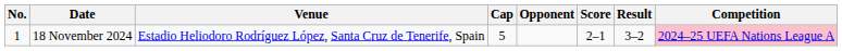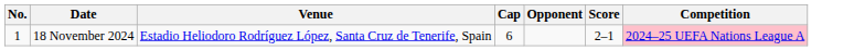 <table class="wikitable">
 <tr>
 <th scope="col">No.</th>
 <th scope="col">Date</th>
 <th scope="col">Venue</th>
 <th scope="col">Cap</th>
 <th scope="col">Opponent</th>
 <th scope="col">Score</th>
-<th scope="col">Result</th>
 <th scope="col">Competition</th>
 </tr>
 <tr>
 <td align="center">1</td>
 <td>18 November 2024</td>
 <td><a href='#'>Estadio Heliodoro Rodríguez López</a>, <a href='#'>Santa Cruz de Tenerife</a>, Spain</td>
-<td align="center">5</td>
+<td align="center">6</td>
 <td></td>
 <td align="center">2–1</td>
-<td align="center">3–2</td>
 <td style="background: pink;"><a href='#'>2024–25 UEFA Nations League A</a></td>
 </tr>
 </table>
